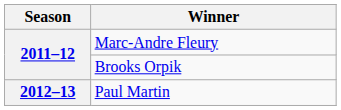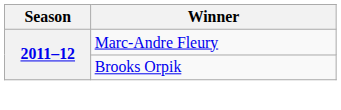 <table class="wikitable">
 <tr>
 <th scope="col" style="width:5em">Season</th>
 <th scope="col" style="width:15em">Winner</th>
 </tr>
 <tr>
 <th scope="row" rowspan="2"><a href='#'>2011–12</a></th>
 <td><a href='#'>Marc-Andre Fleury</a></td>
 </tr>
 <tr>
 <td><a href='#'>Brooks Orpik</a></td>
 </tr>
-<tr>
-<th scope="row"><a href='#'>2012–13</a></th>
-<td><a href='#'>Paul Martin</a></td>
-</tr>
 </table>
